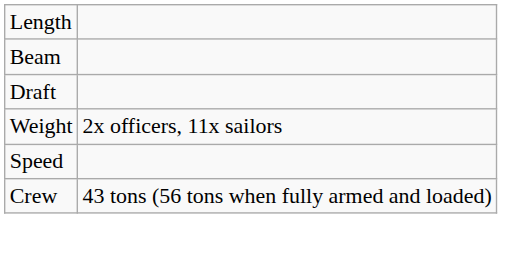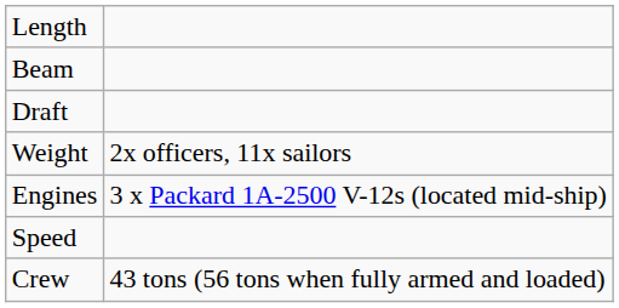 <table class="wikitable">
 <tr>
 <td>Length</td>
 <td></td>
 </tr>
 <tr>
 <td>Beam</td>
 <td></td>
 </tr>
 <tr>
 <td>Draft</td>
 <td></td>
 </tr>
 <tr>
 <td>Weight</td>
 <td>2x officers, 11x sailors</td>
 </tr>
 <tr>
+<td>Engines</td>
+<td>3 x <a href='#'>Packard 1A-2500</a> V-12s (located mid-ship)</td>
+</tr>
+<tr>
 <td>Speed</td>
 <td></td>
 </tr>
 <tr>
 <td>Crew</td>
 <td>43 tons (56 tons when fully armed and loaded)</td>
 </tr>
 </table>
